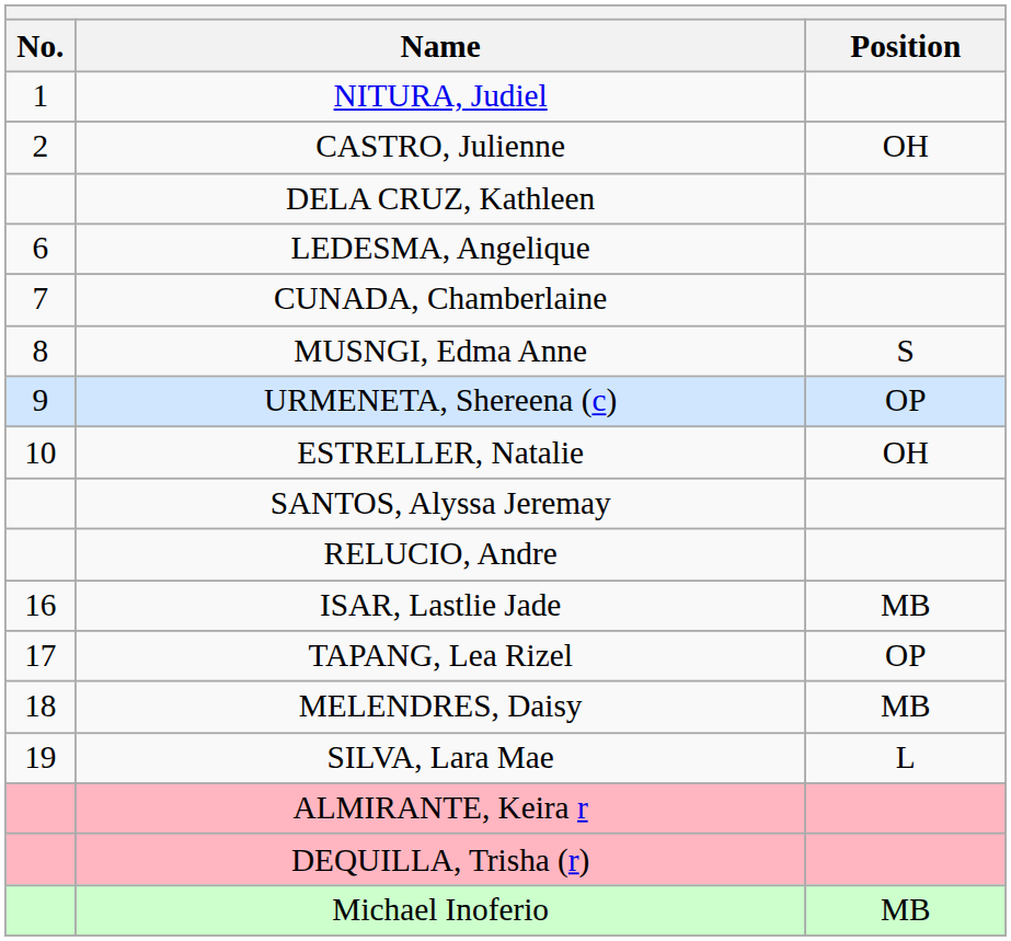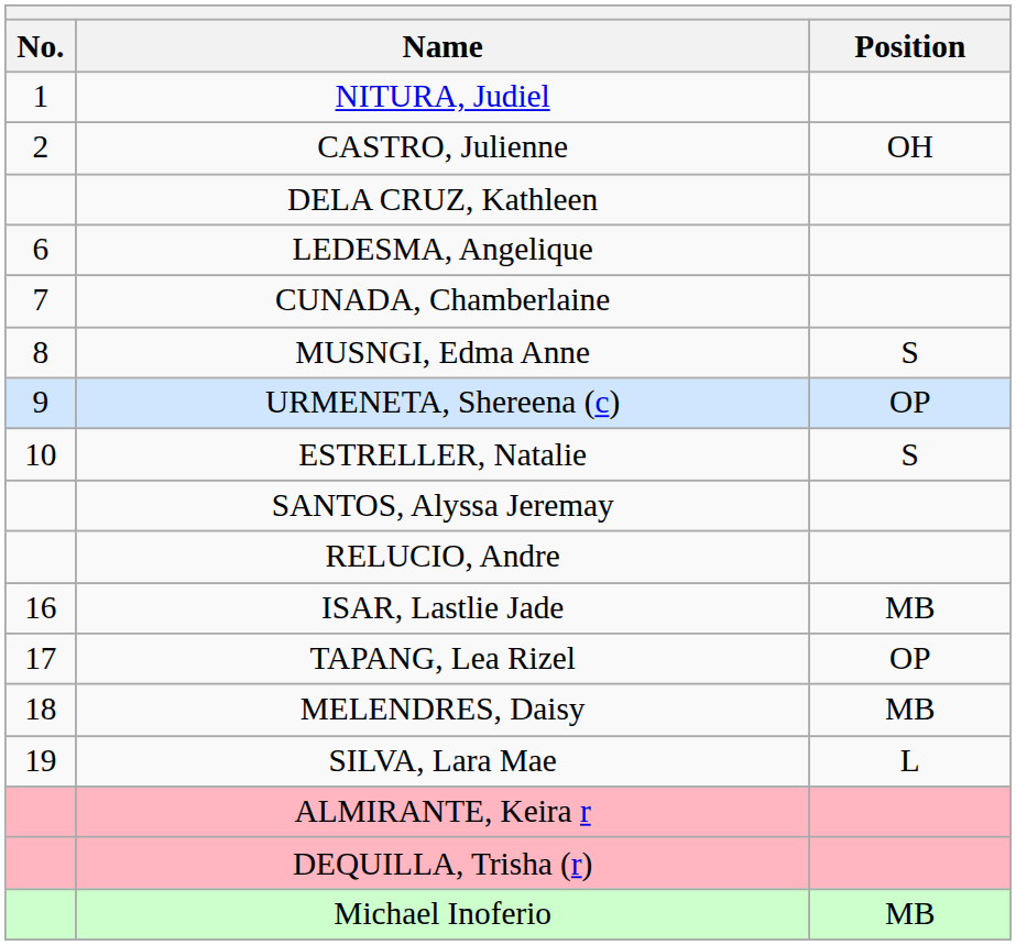 <table class="wikitable mw-collapsible mw-collapsed" style="text-align:center; width:500px; border:none">
 <tr>
 <th style="text-align:center" colspan="3"></th>
 </tr>
 <tr>
 <th style="width:7%">No.</th>
 <th>Name</th>
 <th style="width:20%">Position</th>
 </tr>
 <tr>
 <td>1</td>
 <td><a href='#'>NITURA, Judiel</a></td>
 <td></td>
 </tr>
 <tr>
 <td>2</td>
 <td>CASTRO, Julienne</td>
 <td>OH</td>
 </tr>
 <tr>
 <td></td>
 <td>DELA CRUZ, Kathleen</td>
 <td></td>
 </tr>
 <tr>
 <td>6</td>
 <td>LEDESMA, Angelique</td>
 <td></td>
 </tr>
 <tr>
 <td>7</td>
 <td>CUNADA, Chamberlaine</td>
 <td></td>
 </tr>
 <tr>
 <td>8</td>
 <td>MUSNGI, Edma Anne</td>
 <td>S</td>
 </tr>
 <tr bgcolor=#DOE6FF>
 <td>9</td>
 <td>URMENETA, Shereena (<a href='#'>c</a>)</td>
 <td>OP</td>
 </tr>
 <tr>
 <td>10</td>
 <td>ESTRELLER, Natalie</td>
-<td>OH</td>
+<td>S</td>
 </tr>
 <tr>
 <td></td>
 <td>SANTOS, Alyssa Jeremay</td>
 <td></td>
 </tr>
 <tr>
 <td></td>
 <td>RELUCIO,  Andre</td>
 <td></td>
 </tr>
 <tr>
 <td>16</td>
 <td>ISAR, Lastlie Jade</td>
 <td>MB</td>
 </tr>
 <tr>
 <td>17</td>
 <td>TAPANG, Lea Rizel</td>
 <td>OP</td>
 </tr>
 <tr>
 <td>18</td>
 <td>MELENDRES, Daisy</td>
 <td>MB</td>
 </tr>
 <tr>
 <td>19</td>
 <td>SILVA, Lara Mae</td>
 <td>L</td>
 </tr>
 <tr bgcolor=#FFB6C1>
 <td></td>
 <td>ALMIRANTE, Keira <a href='#'>r</a></td>
 <td></td>
 </tr>
 <tr bgcolor=#FFB6C1>
 <td></td>
 <td>DEQUILLA, Trisha (<a href='#'>r</a>)</td>
 <td></td>
 </tr>
 <tr bgcolor=#CCFFCC>
 <td></td>
 <td>Michael Inoferio</td>
 <td>MB</td>
 </tr>
 </table>
